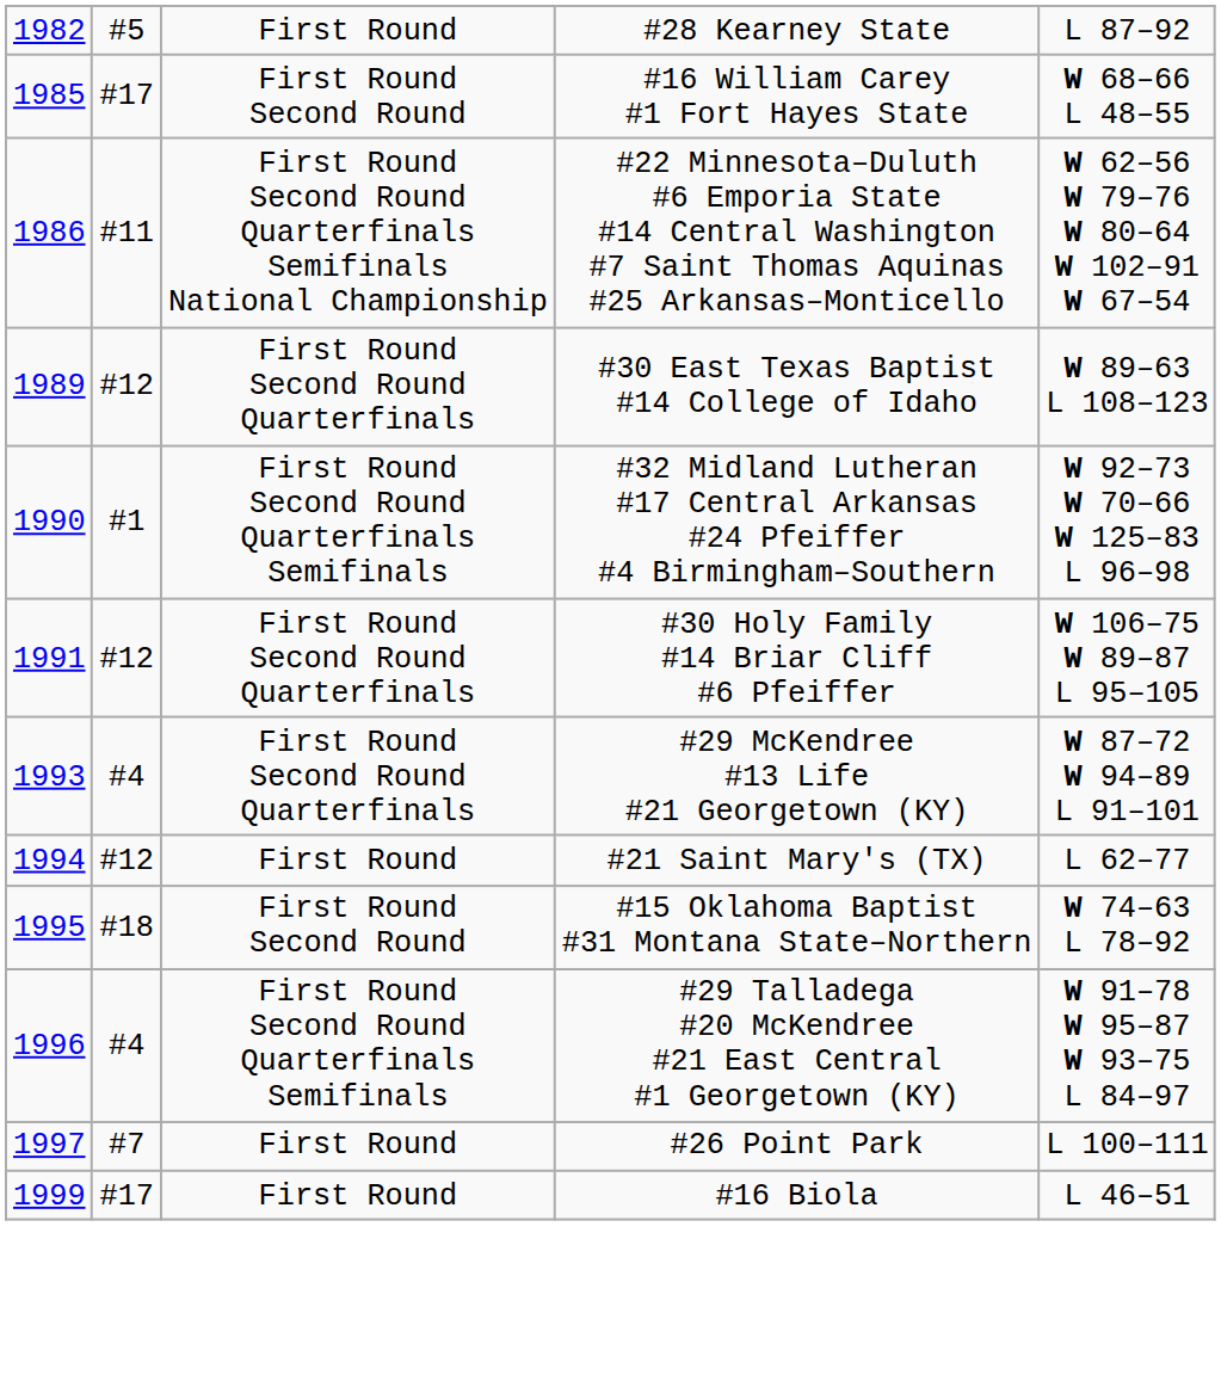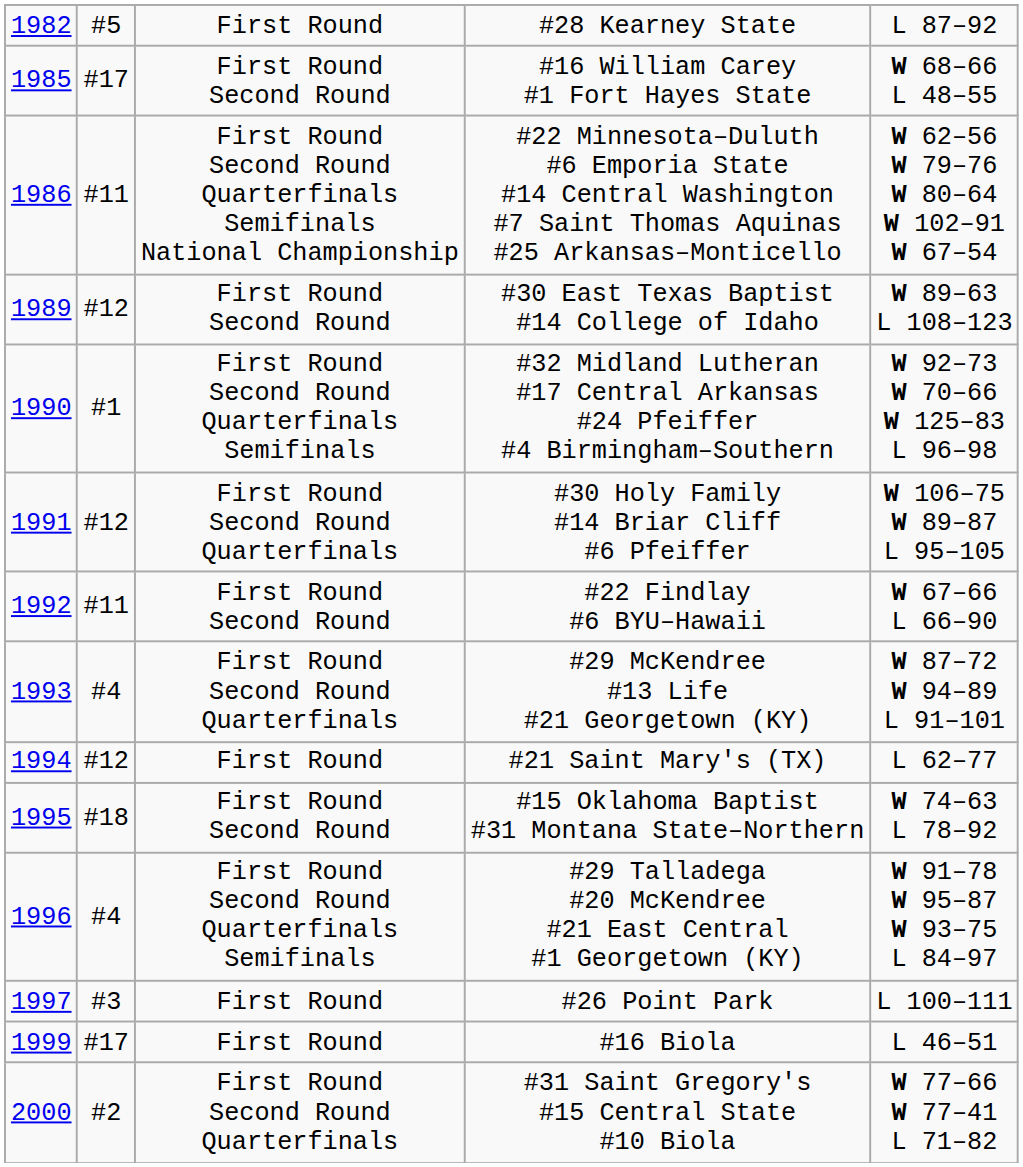 <table class="wikitable">
 <tr align="center">
 <td><a href='#'>1982</a></td>
 <td>#5</td>
 <td>First Round</td>
 <td>#28 Kearney State</td>
 <td>L 87–92</td>
 </tr>
 <tr align="center">
 <td><a href='#'>1985</a></td>
 <td>#17</td>
 <td>First Round<br>Second Round</td>
 <td>#16 William Carey<br>#1 Fort Hayes State</td>
 <td><strong>W</strong> 68–66<br>L 48–55</td>
 </tr>
 <tr align="center">
 <td><a href='#'>1986</a></td>
 <td>#11</td>
 <td>First Round<br>Second Round<br>Quarterfinals<br>Semifinals<br>National Championship</td>
 <td>#22 Minnesota–Duluth<br>#6 Emporia State<br>#14 Central Washington<br>#7 Saint Thomas Aquinas<br>#25 Arkansas–Monticello</td>
 <td><strong>W</strong> 62–56<br><strong>W</strong> 79–76<br><strong>W</strong> 80–64<br><strong>W</strong> 102–91<br><strong>W</strong> 67–54</td>
 </tr>
 <tr align="center">
 <td><a href='#'>1989</a></td>
 <td>#12</td>
-<td>First Round<br>Second Round<br>Quarterfinals</td>
+<td>First Round<br>Second Round</td>
 <td>#30 East Texas Baptist<br>#14 College of Idaho</td>
 <td><strong>W</strong> 89–63<br>L 108–123</td>
 </tr>
 <tr align="center">
 <td><a href='#'>1990</a></td>
 <td>#1</td>
 <td>First Round<br>Second Round<br>Quarterfinals<br>Semifinals</td>
 <td>#32 Midland Lutheran<br>#17 Central Arkansas<br>#24 Pfeiffer<br>#4 Birmingham–Southern</td>
 <td><strong>W</strong> 92–73<br><strong>W</strong> 70–66<br><strong>W</strong> 125–83<br>L 96–98</td>
 </tr>
 <tr align="center">
 <td><a href='#'>1991</a></td>
 <td>#12</td>
 <td>First Round<br>Second Round<br>Quarterfinals</td>
 <td>#30 Holy Family<br>#14 Briar Cliff<br>#6 Pfeiffer</td>
 <td><strong>W</strong> 106–75<br><strong>W</strong> 89–87<br>L 95–105</td>
+</tr>
+<tr align="center">
+<td><a href='#'>1992</a></td>
+<td>#11</td>
+<td>First Round<br>Second Round</td>
+<td>#22 Findlay<br>#6 BYU–Hawaii</td>
+<td><strong>W</strong> 67–66<br>L 66–90</td>
 </tr>
 <tr align="center">
 <td><a href='#'>1993</a></td>
 <td>#4</td>
 <td>First Round<br>Second Round<br>Quarterfinals</td>
 <td>#29 McKendree<br>#13 Life<br>#21 Georgetown (KY)</td>
 <td><strong>W</strong> 87–72<br><strong>W</strong> 94–89<br>L 91–101</td>
 </tr>
 <tr align="center">
 <td><a href='#'>1994</a></td>
 <td>#12</td>
 <td>First Round</td>
 <td>#21 Saint Mary's (TX)</td>
 <td>L 62–77</td>
 </tr>
 <tr align="center">
 <td><a href='#'>1995</a></td>
 <td>#18</td>
 <td>First Round<br>Second Round</td>
 <td>#15 Oklahoma Baptist<br>#31 Montana State–Northern</td>
 <td><strong>W</strong> 74–63<br>L 78–92</td>
 </tr>
 <tr align="center">
 <td><a href='#'>1996</a></td>
 <td>#4</td>
 <td>First Round<br>Second Round<br>Quarterfinals<br>Semifinals</td>
 <td>#29 Talladega<br>#20 McKendree<br>#21 East Central<br>#1 Georgetown (KY)</td>
 <td><strong>W</strong> 91–78<br><strong>W</strong> 95–87<br><strong>W</strong> 93–75<br>L 84–97</td>
 </tr>
 <tr align="center">
 <td><a href='#'>1997</a></td>
-<td>#7</td>
+<td>#3</td>
 <td>First Round</td>
 <td>#26 Point Park</td>
 <td>L 100–111</td>
 </tr>
 <tr align="center">
 <td><a href='#'>1999</a></td>
 <td>#17</td>
 <td>First Round</td>
 <td>#16 Biola</td>
 <td>L 46–51</td>
 </tr>
+<tr align="center">
+<td><a href='#'>2000</a></td>
+<td>#2</td>
+<td>First Round<br>Second Round<br>Quarterfinals</td>
+<td>#31 Saint Gregory's<br>#15 Central State<br>#10 Biola</td>
+<td><strong>W</strong> 77–66<br><strong>W</strong> 77–41<br>L 71–82</td>
+</tr>
 </table>
